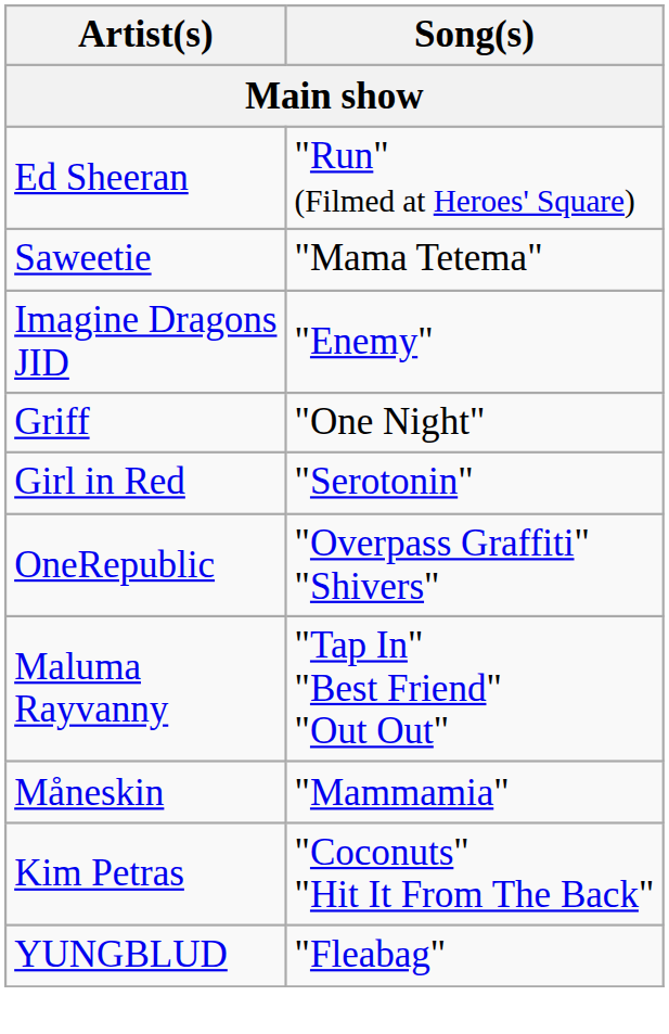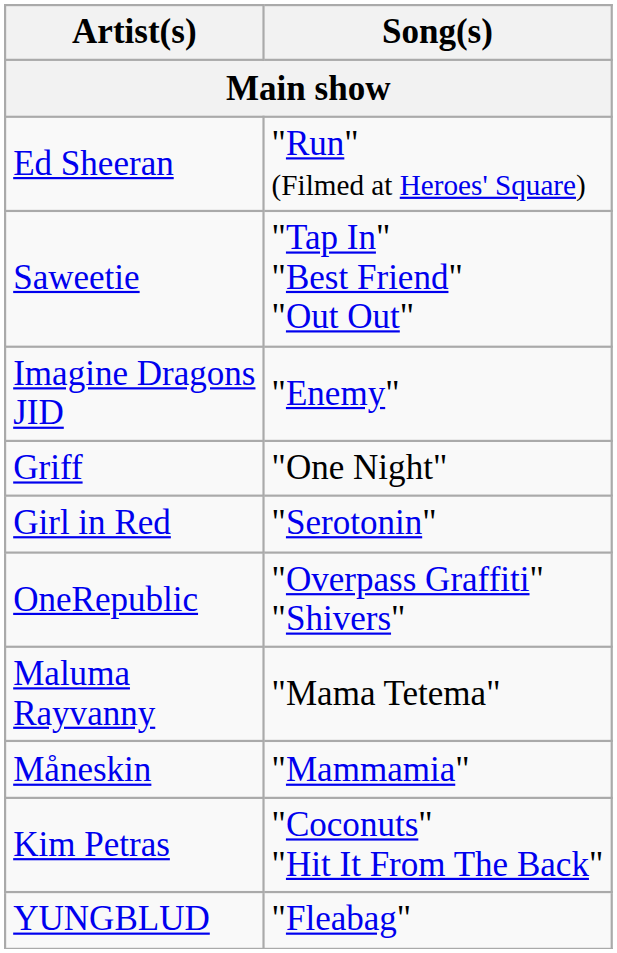 <table class="wikitable">
 <tr>
 <th>Artist(s)</th>
 <th>Song(s)</th>
 </tr>
 <tr>
 <th colspan="2">Main show</th>
 </tr>
 <tr>
 <td><a href='#'>Ed Sheeran</a></td>
 <td>"<a href='#'>Run</a>"<br><small>(Filmed at <a href='#'>Heroes' Square</a>)</small></td>
 </tr>
 <tr>
 <td><a href='#'>Saweetie</a></td>
-<td>"Mama Tetema"</td>
+<td>"<a href='#'>Tap In</a>"<br>"<a href='#'>Best Friend</a>"<br>"<a href='#'>Out Out</a>"</td>
 </tr>
 <tr>
 <td><a href='#'>Imagine Dragons</a><br><a href='#'>JID</a></td>
 <td>"<a href='#'>Enemy</a>"</td>
 </tr>
 <tr>
 <td><a href='#'>Griff</a></td>
 <td>"One Night"</td>
 </tr>
 <tr>
 <td><a href='#'>Girl in Red</a></td>
 <td>"<a href='#'>Serotonin</a>"</td>
 </tr>
 <tr>
 <td><a href='#'>OneRepublic</a></td>
 <td>"<a href='#'>Overpass Graffiti</a>"<br>"<a href='#'>Shivers</a>"</td>
 </tr>
 <tr>
 <td><a href='#'>Maluma</a><br><a href='#'>Rayvanny</a></td>
-<td>"<a href='#'>Tap In</a>"<br>"<a href='#'>Best Friend</a>"<br>"<a href='#'>Out Out</a>"</td>
+<td>"Mama Tetema"</td>
 </tr>
 <tr>
 <td><a href='#'>Måneskin</a></td>
 <td>"<a href='#'>Mammamia</a>"</td>
 </tr>
 <tr>
 <td><a href='#'>Kim Petras</a></td>
 <td>"<a href='#'>Coconuts</a>"<br>"<a href='#'>Hit It From The Back</a>"</td>
 </tr>
 <tr>
 <td><a href='#'>YUNGBLUD</a></td>
 <td>"<a href='#'>Fleabag</a>"</td>
 </tr>
 <tr>
 </tr>
 </table>
